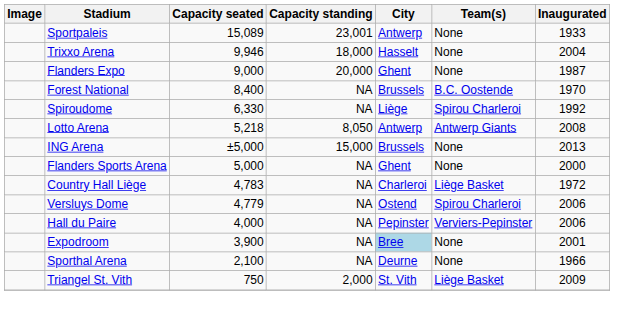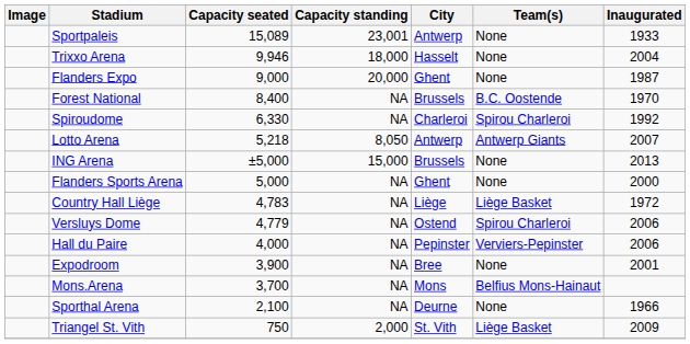 <table class="wikitable sortable">
 <tr>
 <th>Image</th>
 <th>Stadium</th>
 <th>Capacity seated</th>
 <th>Capacity standing</th>
 <th>City</th>
 <th>Team(s)</th>
 <th>Inaugurated</th>
 </tr>
 <tr>
 <td></td>
 <td><a href='#'>Sportpaleis</a></td>
 <td align="right">15,089</td>
 <td align="right">23,001</td>
 <td><a href='#'>Antwerp</a></td>
 <td>None</td>
 <td align="center">1933</td>
 </tr>
 <tr>
 <td></td>
 <td><a href='#'>Trixxo Arena</a></td>
 <td align="right">9,946</td>
 <td align="right">18,000</td>
 <td><a href='#'>Hasselt</a></td>
 <td>None</td>
 <td align="center">2004</td>
 </tr>
 <tr>
 <td></td>
 <td><a href='#'>Flanders Expo</a></td>
 <td align="right">9,000</td>
 <td align="right">20,000</td>
 <td><a href='#'>Ghent</a></td>
 <td>None</td>
 <td align="center">1987</td>
 </tr>
 <tr>
 <td></td>
 <td><a href='#'>Forest National</a></td>
 <td align="right">8,400</td>
 <td align="right">NA</td>
 <td><a href='#'>Brussels</a></td>
 <td><a href='#'>B.C. Oostende</a></td>
 <td align="center">1970</td>
 </tr>
 <tr>
 <td></td>
 <td><a href='#'>Spiroudome</a></td>
 <td align="right">6,330</td>
 <td align="right">NA</td>
-<td><a href='#'>Liège</a></td>
+<td><a href='#'>Charleroi</a></td>
 <td><a href='#'>Spirou Charleroi</a></td>
 <td align="center">1992</td>
 </tr>
 <tr>
 <td></td>
 <td><a href='#'>Lotto Arena</a></td>
 <td align="right">5,218</td>
 <td align="right">8,050</td>
 <td><a href='#'>Antwerp</a></td>
 <td><a href='#'>Antwerp Giants</a></td>
-<td align="center">2008</td>
+<td align="center">2007</td>
 </tr>
 <tr>
 <td></td>
 <td><a href='#'>ING Arena</a></td>
 <td align="right">±5,000</td>
 <td align="right">15,000</td>
 <td><a href='#'>Brussels</a></td>
 <td>None</td>
 <td align="center">2013</td>
 </tr>
 <tr>
 <td></td>
 <td><a href='#'>Flanders Sports Arena</a></td>
 <td align="right">5,000</td>
 <td align="right">NA</td>
 <td><a href='#'>Ghent</a></td>
 <td>None</td>
 <td align="center">2000</td>
 </tr>
 <tr>
 <td></td>
 <td><a href='#'>Country Hall Liège</a></td>
 <td align="right">4,783</td>
 <td align="right">NA</td>
-<td><a href='#'>Charleroi</a></td>
+<td><a href='#'>Liège</a></td>
 <td><a href='#'>Liège Basket</a></td>
 <td align="center">1972</td>
 </tr>
 <tr>
 <td></td>
 <td><a href='#'>Versluys Dome</a></td>
 <td align="right">4,779</td>
 <td align="right">NA</td>
 <td><a href='#'>Ostend</a></td>
 <td><a href='#'>Spirou Charleroi</a></td>
 <td align="center">2006</td>
 </tr>
 <tr>
 <td></td>
 <td><a href='#'>Hall du Paire</a></td>
 <td align="right">4,000</td>
 <td align="right">NA</td>
 <td><a href='#'>Pepinster</a></td>
 <td><a href='#'>Verviers-Pepinster</a></td>
 <td align="center">2006</td>
 </tr>
 <tr>
 <td></td>
 <td><a href='#'>Expodroom</a></td>
 <td align="right">3,900</td>
 <td align="right">NA</td>
-<td style="background: lightblue;"><a href='#'>Bree</a></td>
+<td><a href='#'>Bree</a></td>
 <td>None</td>
 <td align="center">2001</td>
+</tr>
+<tr>
+<td></td>
+<td><a href='#'>Mons.Arena</a></td>
+<td align="right">3,700</td>
+<td align="right">NA</td>
+<td><a href='#'>Mons</a></td>
+<td><a href='#'>Belfius Mons-Hainaut</a></td>
+<td align="center"></td>
 </tr>
 <tr>
 <td></td>
 <td><a href='#'>Sporthal Arena</a></td>
 <td align="right">2,100</td>
 <td align="right">NA</td>
 <td><a href='#'>Deurne</a></td>
 <td>None</td>
 <td align="center">1966</td>
 </tr>
 <tr>
 <td></td>
 <td><a href='#'>Triangel St. Vith</a></td>
 <td align="right">750</td>
 <td align="right">2,000</td>
 <td><a href='#'>St. Vith</a></td>
 <td><a href='#'>Liège Basket</a></td>
 <td align="center">2009</td>
 </tr>
 <tr>
 </tr>
 </table>
